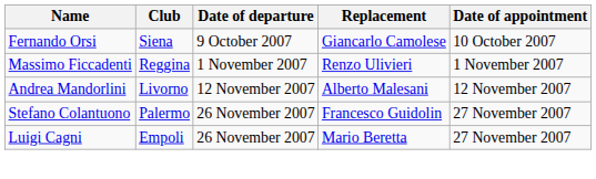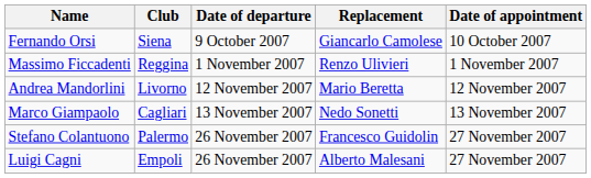 <table class="wikitable">
 <tr>
 <th>Name</th>
 <th>Club</th>
 <th>Date of departure</th>
 <th>Replacement</th>
 <th>Date of appointment</th>
 </tr>
 <tr>
 <td><a href='#'>Fernando Orsi</a></td>
 <td><a href='#'>Siena</a></td>
 <td>9 October 2007</td>
 <td><a href='#'>Giancarlo Camolese</a></td>
 <td>10 October 2007</td>
 </tr>
 <tr>
 <td><a href='#'>Massimo Ficcadenti</a></td>
 <td><a href='#'>Reggina</a></td>
 <td>1 November 2007</td>
 <td><a href='#'>Renzo Ulivieri</a></td>
 <td>1 November 2007</td>
 </tr>
 <tr>
 <td><a href='#'>Andrea Mandorlini</a></td>
 <td><a href='#'>Livorno</a></td>
 <td>12 November 2007</td>
-<td><a href='#'>Alberto Malesani</a></td>
+<td><a href='#'>Mario Beretta</a></td>
 <td>12 November 2007</td>
+</tr>
+<tr>
+<td><a href='#'>Marco Giampaolo</a></td>
+<td><a href='#'>Cagliari</a></td>
+<td>13 November 2007</td>
+<td><a href='#'>Nedo Sonetti</a></td>
+<td>13 November 2007</td>
 </tr>
 <tr>
 <td><a href='#'>Stefano Colantuono</a></td>
 <td><a href='#'>Palermo</a></td>
 <td>26 November 2007</td>
 <td><a href='#'>Francesco Guidolin</a></td>
 <td>27 November 2007</td>
 </tr>
 <tr>
 <td><a href='#'>Luigi Cagni</a></td>
 <td><a href='#'>Empoli</a></td>
 <td>26 November 2007</td>
-<td><a href='#'>Mario Beretta</a></td>
+<td><a href='#'>Alberto Malesani</a></td>
 <td>27 November 2007</td>
 </tr>
 </table>
